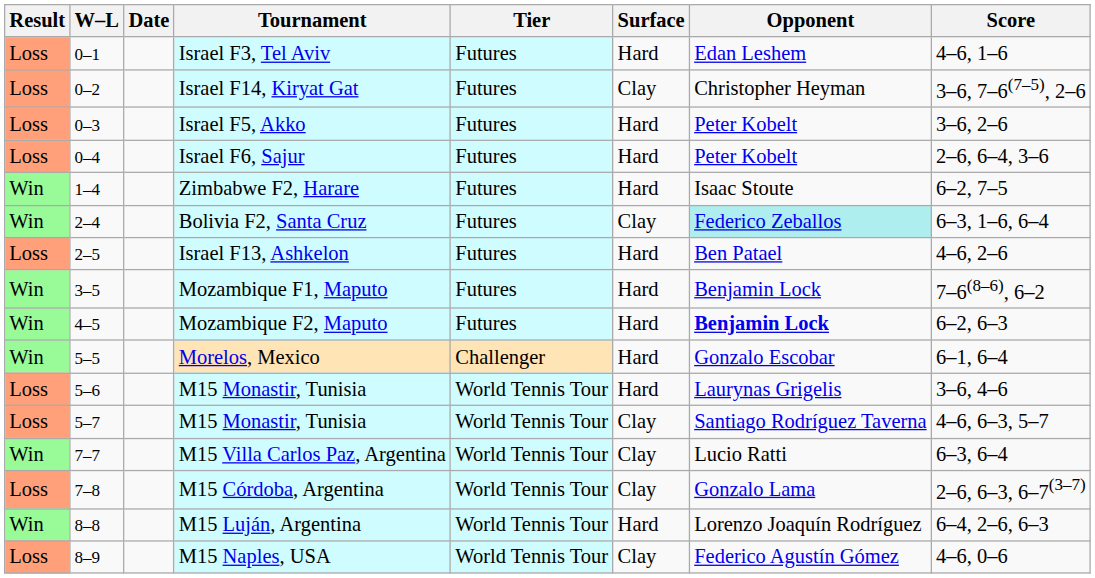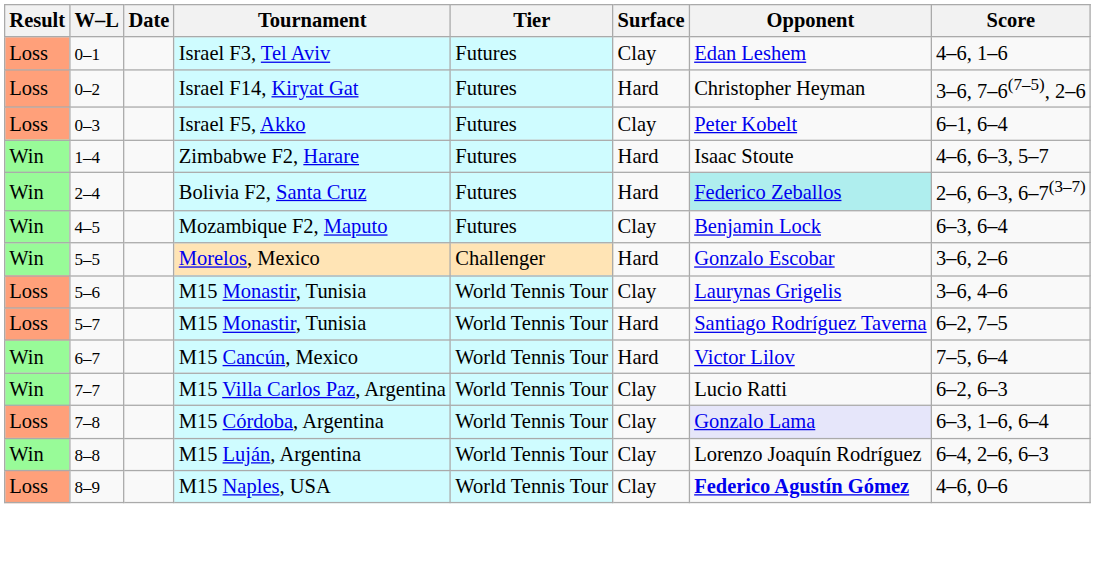 <table class="sortable wikitable">
 <tr>
 <th>Result</th>
 <th class="unsortable">W–L</th>
 <th>Date</th>
 <th>Tournament</th>
 <th>Tier</th>
 <th>Surface</th>
 <th>Opponent</th>
 <th class="unsortable">Score</th>
 </tr>
 <tr>
 <td bgcolor=FFA07A>Loss</td>
 <td><small>0–1</small></td>
 <td></td>
 <td style="background:#cffcff;">Israel F3, <a href='#'>Tel Aviv</a></td>
 <td style="background:#cffcff;">Futures</td>
-<td>Hard</td>
+<td>Clay</td>
 <td> <a href='#'>Edan Leshem</a></td>
 <td>4–6, 1–6</td>
 </tr>
 <tr>
 <td bgcolor=FFA07A>Loss</td>
 <td><small>0–2</small></td>
 <td></td>
 <td style="background:#cffcff;">Israel F14, <a href='#'>Kiryat Gat</a></td>
 <td style="background:#cffcff;">Futures</td>
-<td>Clay</td>
+<td>Hard</td>
 <td> Christopher Heyman</td>
 <td>3–6, 7–6<sup>(7–5)</sup>, 2–6</td>
 </tr>
 <tr>
 <td bgcolor=FFA07A>Loss</td>
 <td><small>0–3</small></td>
 <td></td>
 <td style="background:#cffcff;">Israel F5, <a href='#'>Akko</a></td>
 <td style="background:#cffcff;">Futures</td>
-<td>Hard</td>
+<td>Clay</td>
 <td> <a href='#'>Peter Kobelt</a></td>
-<td>3–6, 2–6</td>
-</tr>
-<tr>
-<td bgcolor=FFA07A>Loss</td>
-<td><small>0–4</small></td>
-<td></td>
-<td style="background:#cffcff;">Israel F6, <a href='#'>Sajur</a></td>
-<td style="background:#cffcff;">Futures</td>
-<td>Hard</td>
-<td> <a href='#'>Peter Kobelt</a></td>
-<td>2–6, 6–4, 3–6</td>
+<td>6–1, 6–4</td>
 </tr>
 <tr>
 <td bgcolor=98fb98>Win</td>
 <td><small>1–4</small></td>
 <td></td>
 <td style="background:#cffcff;">Zimbabwe F2, <a href='#'>Harare</a></td>
 <td style="background:#cffcff;">Futures</td>
 <td>Hard</td>
 <td> Isaac Stoute</td>
-<td>6–2, 7–5</td>
+<td>4–6, 6–3, 5–7</td>
 </tr>
 <tr>
 <td bgcolor=98fb98>Win</td>
 <td><small>2–4</small></td>
 <td></td>
 <td style="background:#cffcff;">Bolivia F2, <a href='#'>Santa Cruz</a></td>
 <td style="background:#cffcff;">Futures</td>
-<td>Clay</td>
+<td>Hard</td>
 <td style="background: paleturquoise;"> <a href='#'>Federico Zeballos</a></td>
-<td>6–3, 1–6, 6–4</td>
-</tr>
-<tr>
-<td bgcolor=FFA07A>Loss</td>
-<td><small>2–5</small></td>
-<td></td>
-<td style="background:#cffcff;">Israel F13, <a href='#'>Ashkelon</a></td>
-<td style="background:#cffcff;">Futures</td>
-<td>Hard</td>
-<td> <a href='#'>Ben Patael</a></td>
-<td>4–6, 2–6</td>
-</tr>
-<tr>
-<td bgcolor=98fb98>Win</td>
-<td><small>3–5</small></td>
-<td></td>
-<td style="background:#cffcff;">Mozambique F1, <a href='#'>Maputo</a></td>
-<td style="background:#cffcff;">Futures</td>
-<td>Hard</td>
-<td> <a href='#'>Benjamin Lock</a></td>
-<td>7–6<sup>(8–6)</sup>, 6–2</td>
+<td>2–6, 6–3, 6–7<sup>(3–7)</sup></td>
 </tr>
 <tr>
 <td bgcolor=98fb98>Win</td>
 <td><small>4–5</small></td>
 <td></td>
 <td style="background:#cffcff;">Mozambique F2, <a href='#'>Maputo</a></td>
 <td style="background:#cffcff;">Futures</td>
-<td>Hard</td>
-<td><strong> <a href='#'>Benjamin Lock</a></strong></td>
-<td>6–2, 6–3</td>
+<td>Clay</td>
+<td> <a href='#'>Benjamin Lock</a></td>
+<td>6–3, 6–4</td>
 </tr>
 <tr>
 <td bgcolor=98fb98>Win</td>
 <td><small>5–5</small></td>
 <td><a href='#'></a></td>
 <td style="background:moccasin;"><a href='#'>Morelos</a>, Mexico</td>
 <td style="background:moccasin;">Challenger</td>
 <td>Hard</td>
 <td> <a href='#'>Gonzalo Escobar</a></td>
-<td>6–1, 6–4</td>
+<td>3–6, 2–6</td>
 </tr>
 <tr>
 <td bgcolor=FFA07A>Loss</td>
 <td><small>5–6</small></td>
 <td></td>
 <td style="background:#cffcff;">M15 <a href='#'>Monastir</a>, Tunisia</td>
 <td style="background:#cffcff;">World Tennis Tour</td>
-<td>Hard</td>
+<td>Clay</td>
 <td> <a href='#'>Laurynas Grigelis</a></td>
 <td>3–6, 4–6</td>
 </tr>
 <tr>
 <td bgcolor=FFA07A>Loss</td>
 <td><small>5–7</small></td>
 <td></td>
 <td style="background:#cffcff;">M15 <a href='#'>Monastir</a>, Tunisia</td>
 <td style="background:#cffcff;">World Tennis Tour</td>
-<td>Clay</td>
+<td>Hard</td>
 <td> <a href='#'>Santiago Rodríguez Taverna</a></td>
-<td>4–6, 6–3, 5–7</td>
+<td>6–2, 7–5</td>
+</tr>
+<tr>
+<td bgcolor=98fb98>Win</td>
+<td><small>6–7</small></td>
+<td></td>
+<td style="background:#cffcff;">M15 <a href='#'>Cancún</a>, Mexico</td>
+<td style="background:#cffcff;">World Tennis Tour</td>
+<td>Hard</td>
+<td> <a href='#'>Victor Lilov</a></td>
+<td>7–5, 6–4</td>
 </tr>
 <tr>
 <td bgcolor=98fb98>Win</td>
 <td><small>7–7</small></td>
 <td></td>
 <td style="background:#cffcff;">M15 <a href='#'>Villa Carlos Paz</a>, Argentina</td>
 <td style="background:#cffcff;">World Tennis Tour</td>
 <td>Clay</td>
 <td> Lucio Ratti</td>
-<td>6–3, 6–4</td>
+<td>6–2, 6–3</td>
 </tr>
 <tr>
 <td bgcolor=FFA07A>Loss</td>
 <td><small>7–8</small></td>
 <td></td>
 <td style="background:#cffcff;">M15 <a href='#'>Córdoba</a>, Argentina</td>
 <td style="background:#cffcff;">World Tennis Tour</td>
 <td>Clay</td>
-<td> <a href='#'>Gonzalo Lama</a></td>
-<td>2–6, 6–3, 6–7<sup>(3–7)</sup></td>
+<td style="background: lavender;"> <a href='#'>Gonzalo Lama</a></td>
+<td>6–3, 1–6, 6–4</td>
 </tr>
 <tr>
 <td bgcolor=98fb98>Win</td>
 <td><small>8–8</small></td>
 <td></td>
 <td style="background:#cffcff;">M15 <a href='#'>Luján</a>, Argentina</td>
 <td style="background:#cffcff;">World Tennis Tour</td>
-<td>Hard</td>
+<td>Clay</td>
 <td> Lorenzo Joaquín Rodríguez</td>
 <td>6–4, 2–6, 6–3</td>
 </tr>
 <tr>
 <td bgcolor=FFA07A>Loss</td>
 <td><small>8–9</small></td>
 <td></td>
 <td style="background:#cffcff;">M15 <a href='#'>Naples</a>, USA</td>
 <td style="background:#cffcff;">World Tennis Tour</td>
 <td>Clay</td>
-<td> <a href='#'>Federico Agustín Gómez</a></td>
+<td><strong> <a href='#'>Federico Agustín Gómez</a></strong></td>
 <td>4–6, 0–6</td>
 </tr>
 </table>
